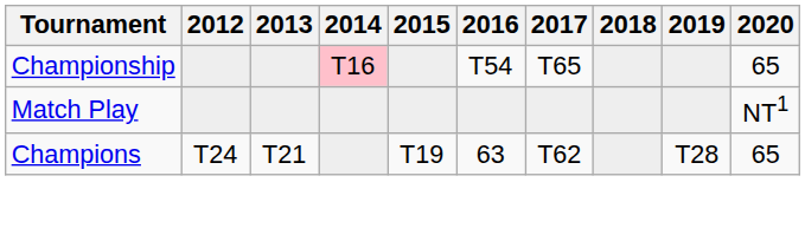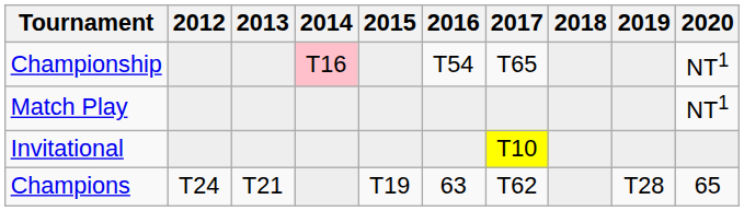 <table class="wikitable" style="text-align:center;">
 <tr>
 <th>Tournament</th>
 <th>2012</th>
 <th>2013</th>
 <th>2014</th>
 <th>2015</th>
 <th>2016</th>
 <th>2017</th>
 <th>2018</th>
 <th>2019</th>
 <th>2020</th>
 </tr>
 <tr>
 <td align="left"><a href='#'>Championship</a></td>
 <td style="background:#eeeeee;"></td>
 <td style="background:#eeeeee;"></td>
 <td style="background: pink;">T16</td>
 <td style="background:#eeeeee;"></td>
 <td>T54</td>
 <td>T65</td>
 <td style="background:#eeeeee;"></td>
 <td style="background:#eeeeee;"></td>
-<td>65</td>
+<td>NT<sup>1</sup></td>
 </tr>
 <tr>
 <td align="left"><a href='#'>Match Play</a></td>
 <td style="background:#eeeeee;"></td>
 <td style="background:#eeeeee;"></td>
 <td style="background:#eeeeee;"></td>
 <td style="background:#eeeeee;"></td>
 <td style="background:#eeeeee;"></td>
 <td style="background:#eeeeee;"></td>
 <td style="background:#eeeeee;"></td>
 <td style="background:#eeeeee;"></td>
 <td>NT<sup>1</sup></td>
 </tr>
 <tr>
+<td align="left"><a href='#'>Invitational</a></td>
+<td style="background:#eeeeee;"></td>
+<td style="background:#eeeeee;"></td>
+<td style="background:#eeeeee;"></td>
+<td style="background:#eeeeee;"></td>
+<td style="background:#eeeeee;"></td>
+<td style="background:yellow;">T10</td>
+<td style="background:#eeeeee;"></td>
+<td style="background:#eeeeee;"></td>
+<td style="background:#eeeeee;"></td>
+</tr>
+<tr>
 <td align="left"><a href='#'>Champions</a></td>
 <td>T24</td>
 <td>T21</td>
 <td style="background:#eeeeee;"></td>
 <td>T19</td>
 <td>63</td>
 <td>T62</td>
 <td style="background:#eeeeee;"></td>
 <td>T28</td>
 <td>65</td>
 </tr>
 </table>
